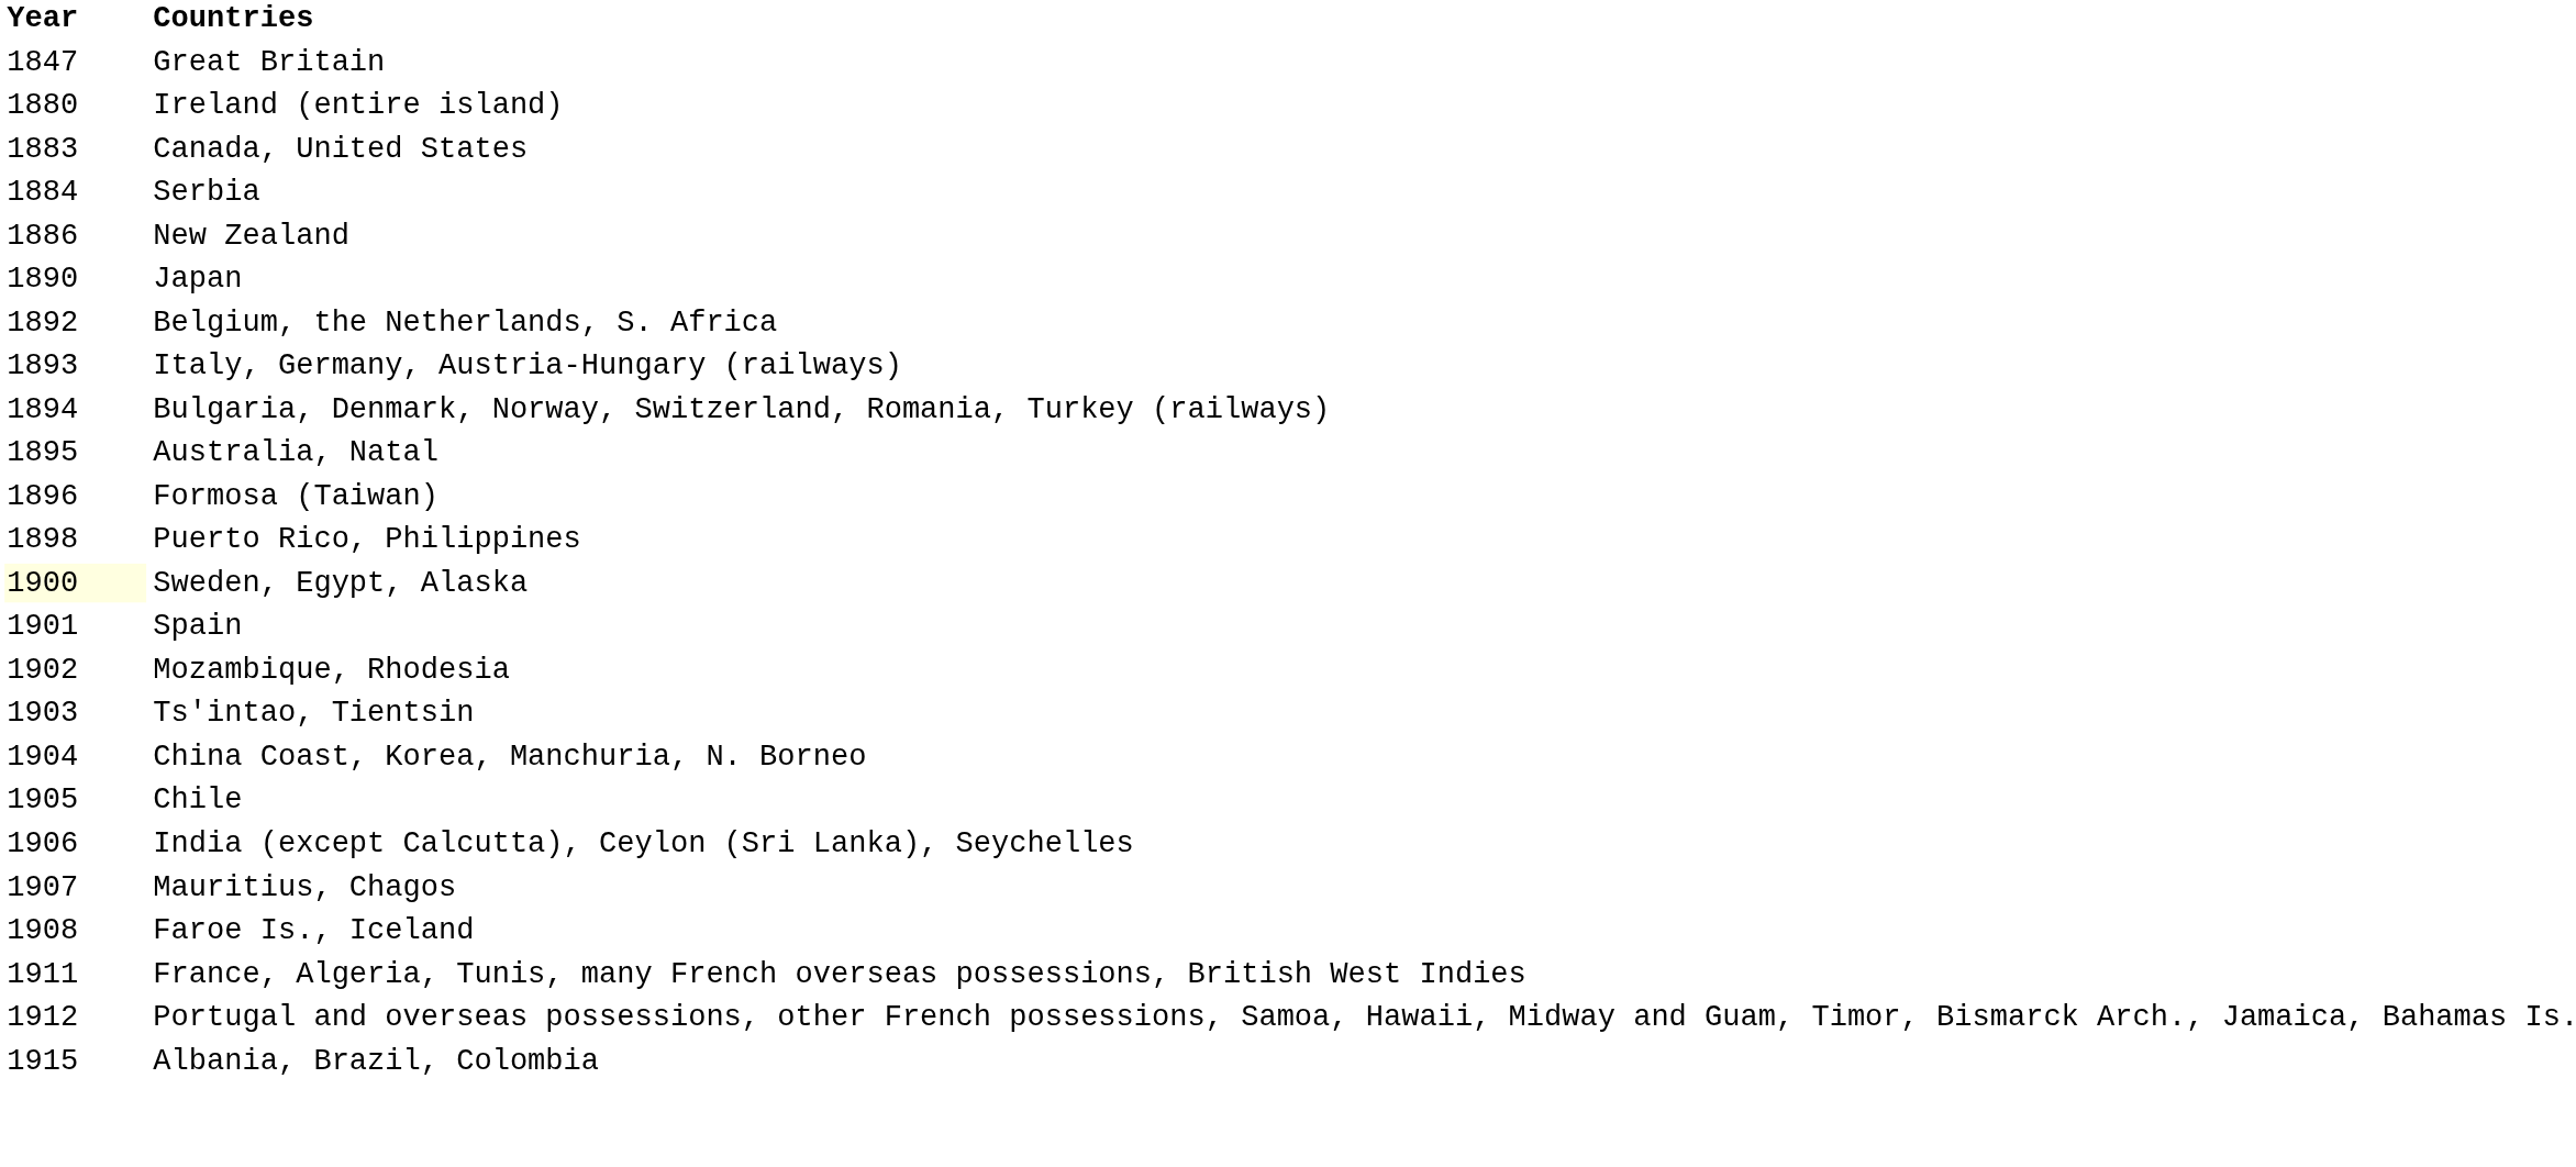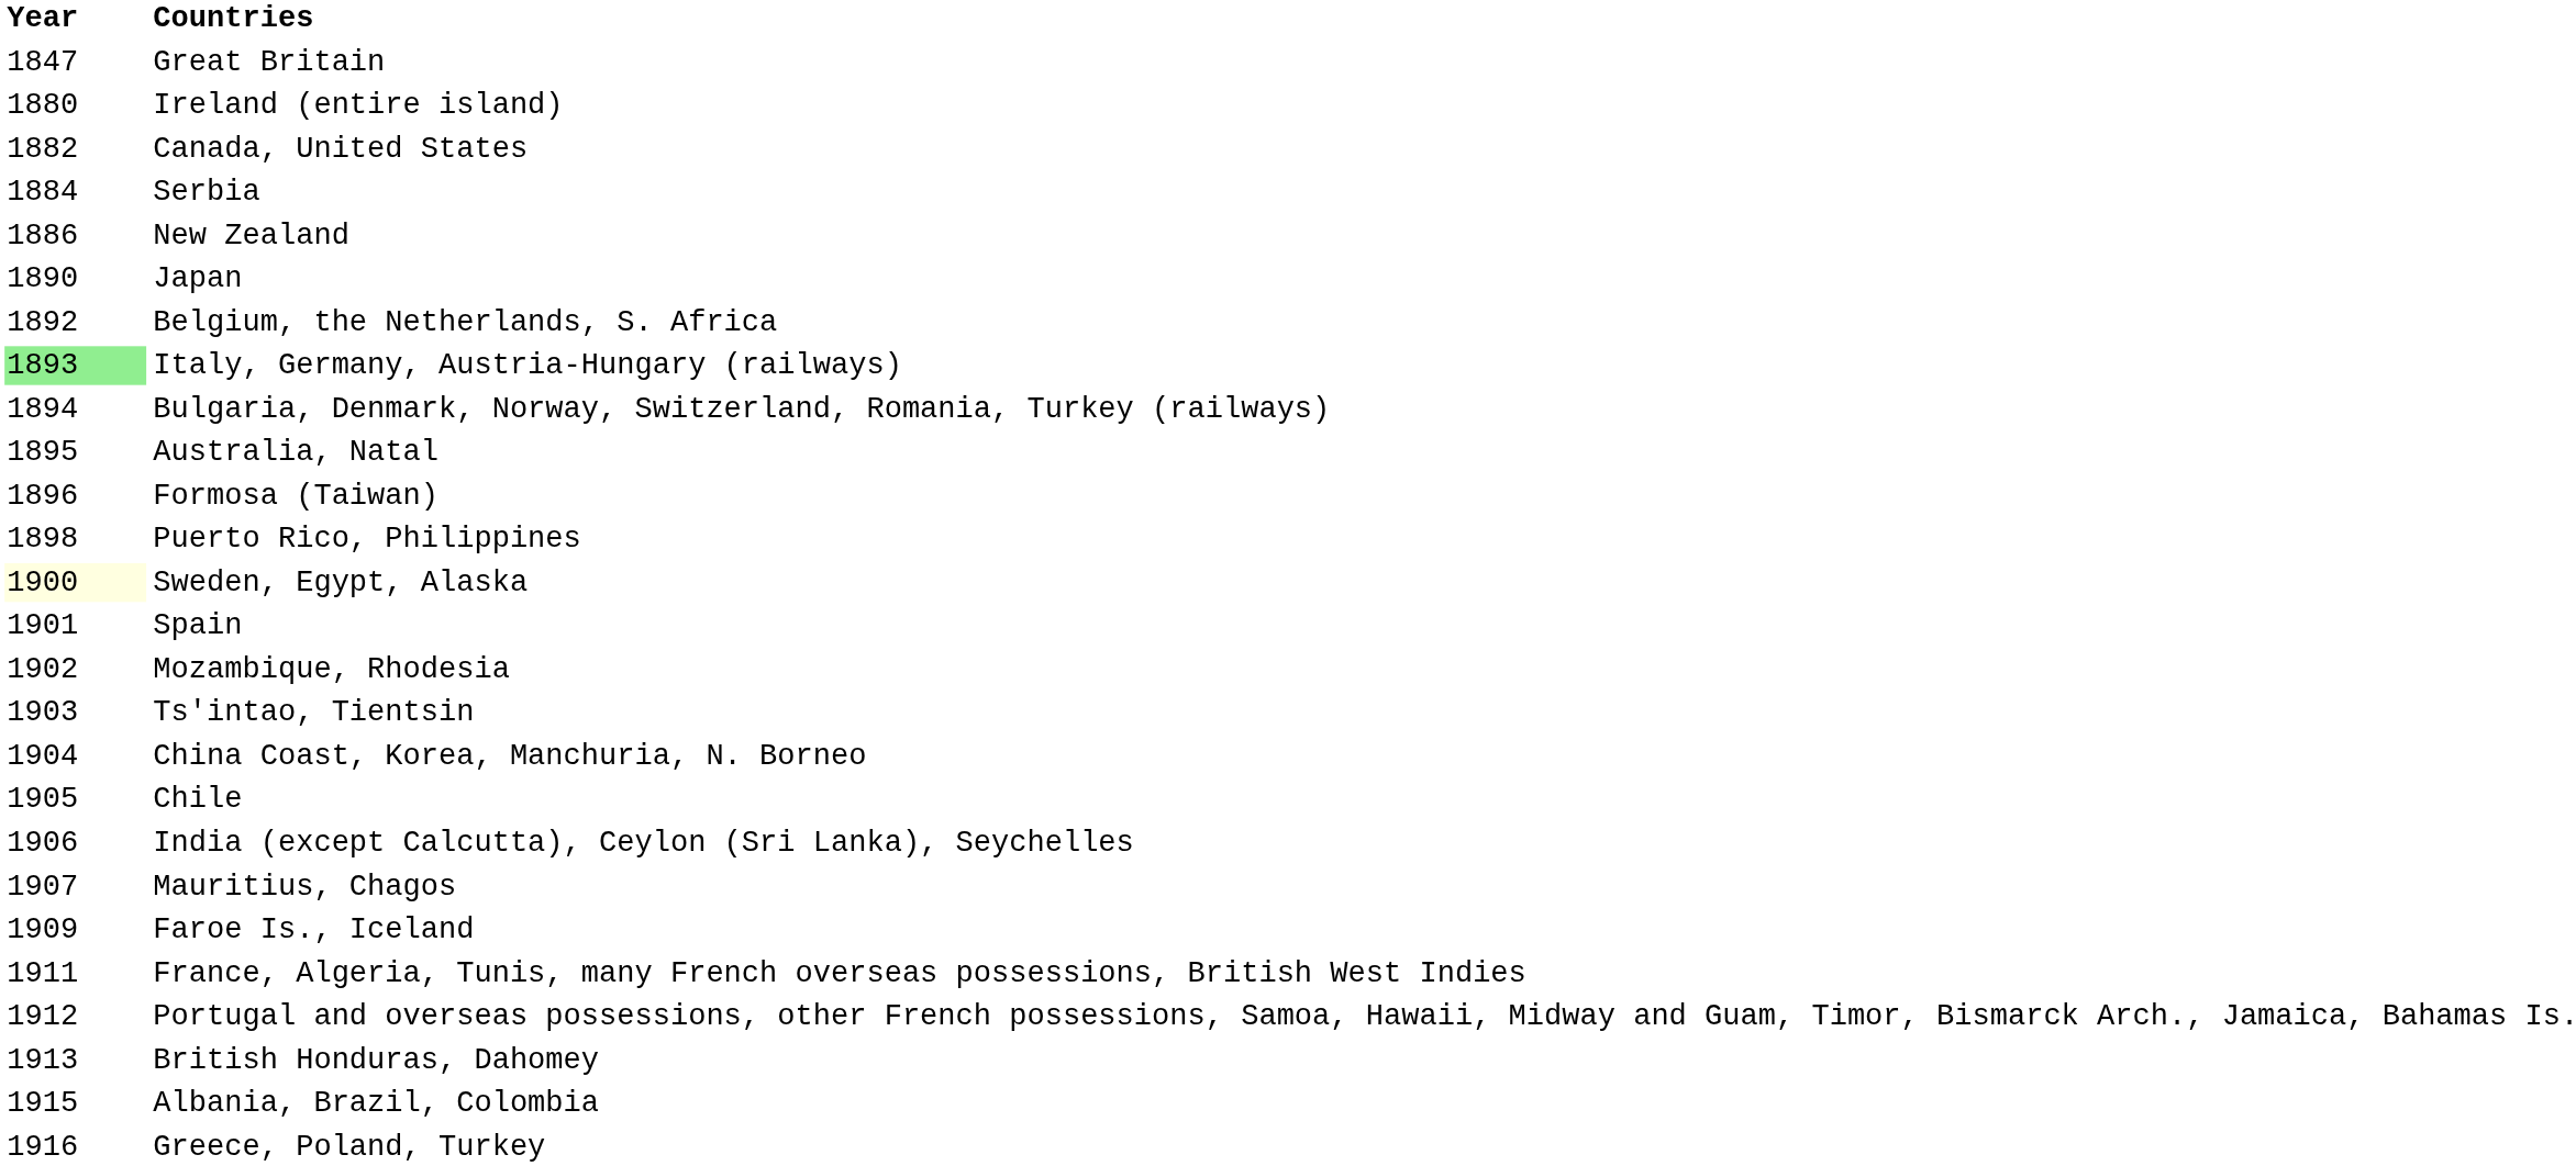 <table>
 <tr>
 <th width=60 align=left>Year</th>
 <th align=left>Countries</th>
 </tr>
 <tr>
 <td>1847</td>
 <td>Great Britain</td>
 </tr>
 <tr>
 <td>1880</td>
 <td>Ireland (entire island)</td>
 </tr>
 <tr>
-<td>1883</td>
+<td>1882</td>
 <td>Canada, United States</td>
 </tr>
 <tr>
 <td>1884</td>
 <td>Serbia</td>
 </tr>
 <tr>
 <td>1886</td>
 <td>New Zealand</td>
 </tr>
 <tr>
 <td>1890</td>
 <td>Japan</td>
 </tr>
 <tr>
 <td>1892</td>
 <td>Belgium, the Netherlands, S. Africa</td>
 </tr>
 <tr>
-<td>1893</td>
+<td style="background: lightgreen;">1893</td>
 <td>Italy, Germany, Austria-Hungary (railways)</td>
 </tr>
 <tr>
 <td>1894</td>
 <td>Bulgaria, Denmark, Norway, Switzerland, Romania, Turkey (railways)</td>
 </tr>
 <tr>
 <td>1895</td>
 <td>Australia, Natal</td>
 </tr>
 <tr>
 <td>1896</td>
 <td>Formosa (Taiwan)</td>
 </tr>
 <tr>
 <td>1898</td>
 <td>Puerto Rico, Philippines</td>
 </tr>
 <tr>
 <td style="background: lightyellow;">1900</td>
 <td>Sweden, Egypt, Alaska</td>
 </tr>
 <tr>
 <td>1901</td>
 <td>Spain</td>
 </tr>
 <tr>
 <td>1902</td>
 <td>Mozambique, Rhodesia</td>
 </tr>
 <tr>
 <td>1903</td>
 <td>Ts'intao, Tientsin</td>
 </tr>
 <tr>
 <td>1904</td>
 <td>China Coast, Korea, Manchuria, N. Borneo</td>
 </tr>
 <tr>
 <td>1905</td>
 <td>Chile</td>
 </tr>
 <tr>
 <td>1906</td>
 <td>India (except Calcutta), Ceylon (Sri Lanka), Seychelles</td>
 </tr>
 <tr>
 <td>1907</td>
 <td>Mauritius, Chagos</td>
 </tr>
 <tr>
-<td>1908</td>
+<td>1909</td>
 <td>Faroe Is., Iceland</td>
 </tr>
 <tr>
 <td>1911</td>
 <td>France, Algeria, Tunis, many French overseas possessions, British West Indies</td>
 </tr>
 <tr>
 <td>1912</td>
 <td>Portugal and overseas possessions, other French possessions, Samoa, Hawaii, Midway and Guam, Timor, Bismarck Arch., Jamaica, Bahamas Is.</td>
 </tr>
 <tr>
+<td>1913</td>
+<td>British Honduras, Dahomey</td>
+</tr>
+<tr>
 <td>1915</td>
 <td>Albania, Brazil, Colombia</td>
 </tr>
+<tr>
+<td>1916</td>
+<td>Greece, Poland, Turkey</td>
+</tr>
 </table>
